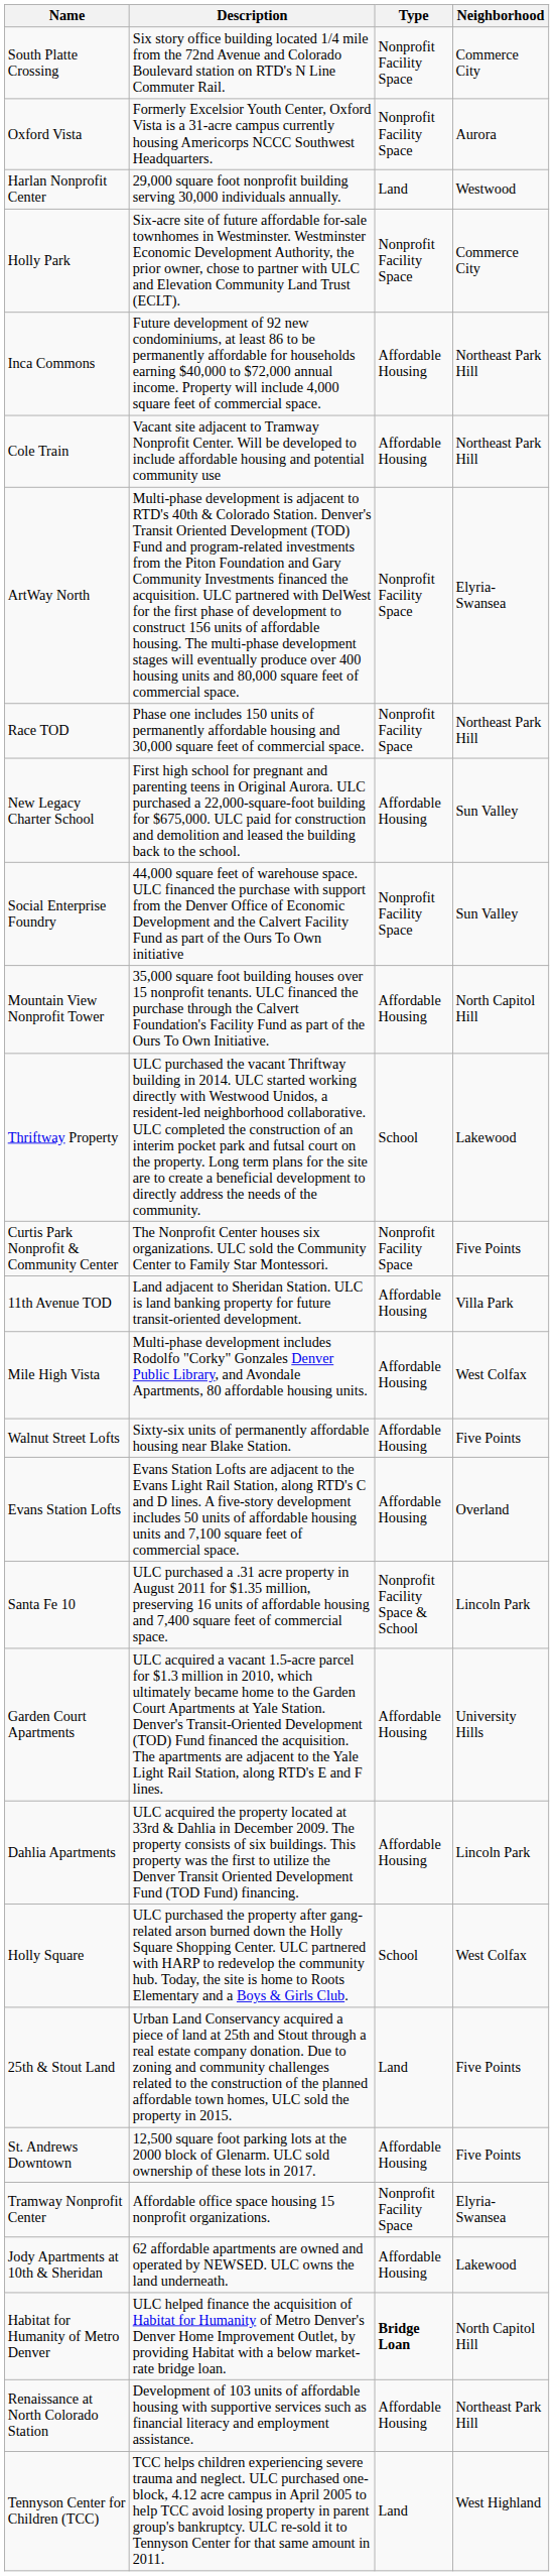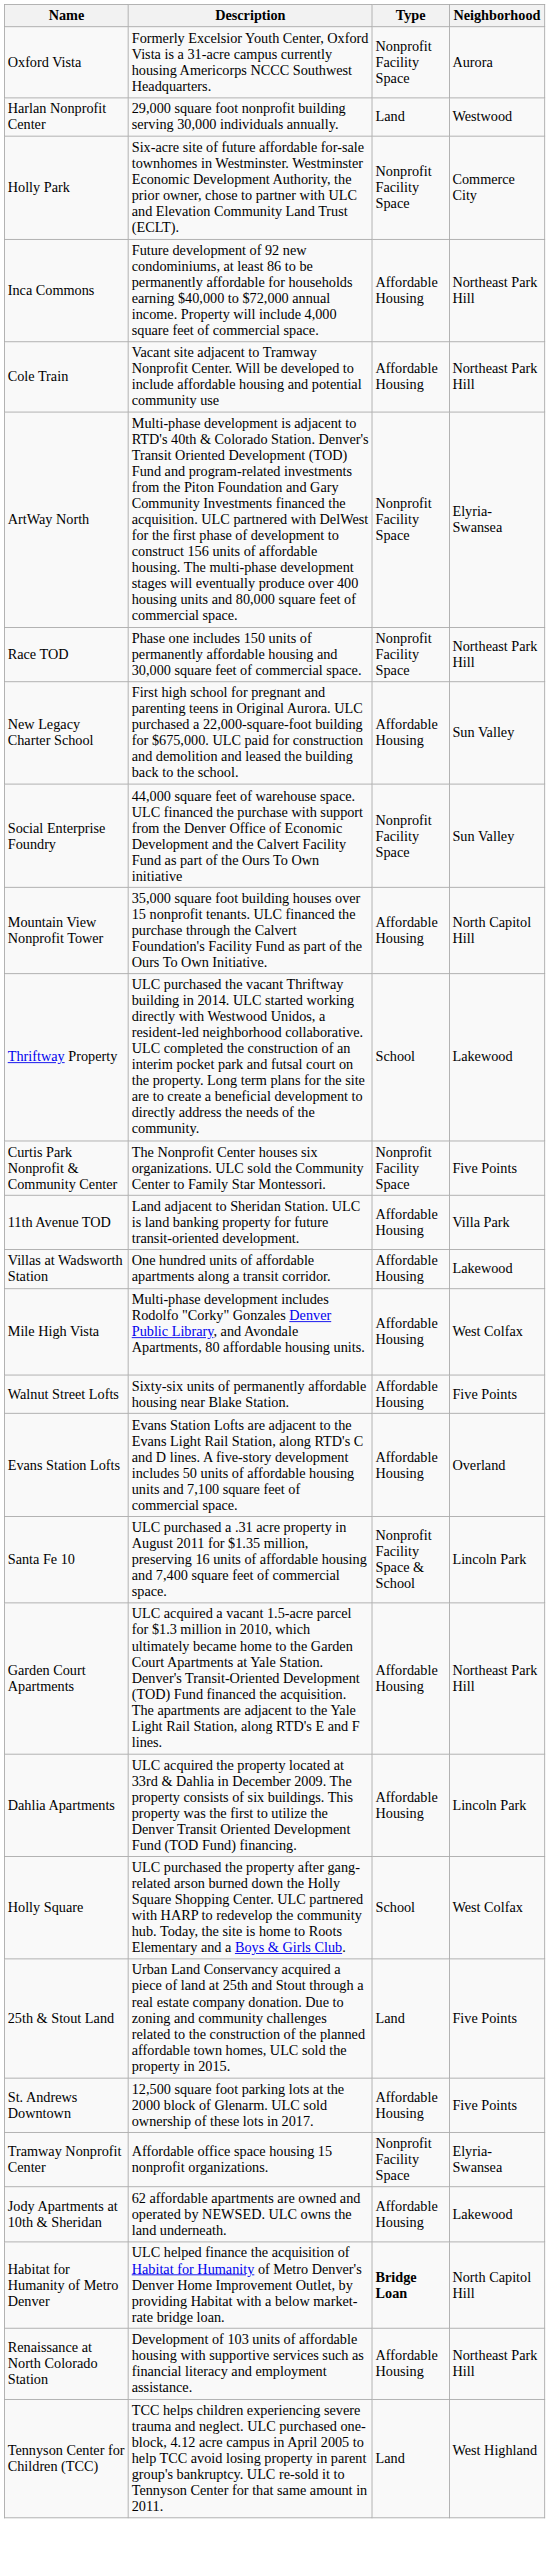 <table class="wikitable">
 <tr>
 <th>Name</th>
 <th>Description</th>
 <th>Type</th>
 <th>Neighborhood</th>
-</tr>
-<tr>
-<td>South Platte Crossing</td>
-<td>Six story office building located 1/4 mile from the 72nd Avenue and Colorado Boulevard station on RTD's N Line Commuter Rail.</td>
-<td>Nonprofit Facility Space</td>
-<td>Commerce City </td>
 </tr>
 <tr>
 <td>Oxford Vista</td>
 <td>Formerly Excelsior Youth Center, Oxford Vista is a 31-acre campus currently housing Americorps NCCC Southwest Headquarters. </td>
 <td>Nonprofit Facility Space   </td>
 <td>Aurora   </td>
 </tr>
 <tr>
 <td>Harlan Nonprofit Center</td>
 <td>29,000 square foot nonprofit building serving 30,000 individuals annually.    </td>
 <td>Land   </td>
 <td>Westwood   </td>
 </tr>
 <tr>
 <td>Holly Park</td>
 <td>Six-acre site of future affordable for-sale townhomes in Westminster. Westminster Economic Development Authority, the prior owner, chose to partner with ULC and Elevation Community Land Trust (ECLT).</td>
 <td>Nonprofit Facility Space   </td>
 <td>Commerce City </td>
 </tr>
 <tr>
 <td>Inca Commons</td>
 <td>Future development of 92 new condominiums, at least 86 to be permanently affordable for households earning $40,000 to $72,000 annual income. Property will include 4,000 square feet of commercial space.   </td>
 <td>Affordable Housing   </td>
 <td>Northeast Park Hill   </td>
 </tr>
 <tr>
 <td>Cole Train</td>
 <td>Vacant site adjacent to Tramway Nonprofit Center. Will be developed to include affordable housing and potential community use   </td>
 <td>Affordable Housing   </td>
 <td>Northeast Park Hill   </td>
 </tr>
 <tr>
 <td>ArtWay North</td>
 <td>Multi-phase development is adjacent to RTD's 40th & Colorado Station. Denver's Transit Oriented Development (TOD) Fund and program-related investments from the Piton Foundation and Gary Community Investments financed the acquisition. ULC partnered with DelWest for the first phase of development to construct 156 units of affordable housing. The multi-phase development stages will eventually produce over 400 housing units and 80,000 square feet of commercial space.   </td>
 <td>Nonprofit Facility Space   </td>
 <td>Elyria-Swansea   </td>
 </tr>
 <tr>
 <td>Race TOD   </td>
 <td>Phase one includes 150 units of permanently affordable housing and 30,000 square feet of commercial space.</td>
 <td>Nonprofit Facility Space   </td>
 <td>Northeast Park Hill   </td>
 </tr>
 <tr>
 <td>New Legacy Charter School</td>
 <td>First high school for pregnant and parenting teens in Original Aurora. ULC purchased a 22,000-square-foot building for $675,000. ULC paid for construction and demolition and leased the building back to the school.   </td>
 <td>Affordable Housing   </td>
 <td>Sun Valley   </td>
 </tr>
 <tr>
 <td>Social Enterprise Foundry</td>
 <td>44,000 square feet of warehouse space. ULC financed the purchase with support from the Denver Office of Economic Development and the Calvert Facility Fund as part of the Ours To Own initiative   </td>
 <td>Nonprofit Facility Space   </td>
 <td>Sun Valley   </td>
 </tr>
 <tr>
 <td>Mountain View Nonprofit Tower</td>
 <td>35,000 square foot building houses over 15 nonprofit tenants. ULC financed the purchase through the Calvert Foundation's Facility Fund as part of the Ours To Own Initiative.   </td>
 <td>Affordable Housing</td>
 <td>North Capitol Hill   </td>
 </tr>
 <tr>
 <td><a href='#'>Thriftway</a> Property  </td>
 <td>ULC purchased the vacant Thriftway building in 2014. ULC started working directly with Westwood Unidos, a resident-led neighborhood collaborative. ULC completed the construction of an interim pocket park and futsal court on the property. Long term plans for the site are to create a beneficial development to directly address the needs of the community.</td>
 <td>School   </td>
 <td>Lakewood   </td>
 </tr>
 <tr>
 <td>Curtis Park Nonprofit & Community Center</td>
 <td>The Nonprofit Center houses six organizations. ULC sold the Community Center to Family Star Montessori.   </td>
 <td>Nonprofit Facility Space   </td>
 <td>Five Points   </td>
 </tr>
 <tr>
 <td>11th Avenue TOD</td>
 <td>Land adjacent to Sheridan Station. ULC is land banking property for future transit-oriented development. </td>
 <td>Affordable Housing   </td>
 <td>Villa Park </td>
 </tr>
 <tr>
+<td>Villas at Wadsworth Station</td>
+<td>One hundred units of affordable apartments along a transit corridor.   </td>
+<td>Affordable Housing   </td>
+<td>Lakewood   </td>
+</tr>
+<tr>
 <td>Mile High Vista</td>
 <td>Multi-phase development includes Rodolfo "Corky" Gonzales <a href='#'>Denver Public Library</a>, and Avondale Apartments, 80 affordable housing units.   </td>
 <td>Affordable Housing   </td>
 <td>West Colfax   </td>
 </tr>
 <tr>
 <td>Walnut Street Lofts</td>
 <td>Sixty-six units of permanently affordable housing near Blake Station.</td>
 <td>Affordable Housing</td>
 <td>Five Points   </td>
 </tr>
 <tr>
 <td>Evans Station Lofts</td>
 <td>Evans Station Lofts are adjacent to the Evans Light Rail Station, along RTD's C and D lines. A five-story development includes 50 units of affordable housing units and 7,100 square feet of commercial space.</td>
 <td>Affordable Housing   </td>
 <td>Overland   </td>
 </tr>
 <tr>
 <td>Santa Fe 10</td>
 <td>ULC purchased a .31 acre property in August 2011 for $1.35 million, preserving 16 units of affordable housing and 7,400 square feet of commercial space.   </td>
 <td>Nonprofit Facility Space & School   </td>
 <td>Lincoln Park   </td>
 </tr>
 <tr>
 <td>Garden Court Apartments</td>
 <td>ULC acquired a vacant 1.5-acre parcel for $1.3 million in 2010, which ultimately became home to the Garden Court Apartments at Yale Station. Denver's Transit-Oriented Development (TOD) Fund financed the acquisition. The apartments are adjacent to the Yale Light Rail Station, along RTD's E and F lines.   </td>
 <td>Affordable Housing   </td>
-<td>University Hills   </td>
+<td>Northeast Park Hill   </td>
 </tr>
 <tr>
 <td>Dahlia Apartments</td>
 <td>ULC acquired the property located at 33rd & Dahlia in December 2009. The property consists of six buildings. This property was the first to utilize the Denver Transit Oriented Development Fund (TOD Fund) financing.   </td>
 <td>Affordable Housing   </td>
 <td>Lincoln Park   </td>
 </tr>
 <tr>
 <td>Holly Square</td>
 <td>ULC purchased the property after gang-related arson burned down the Holly Square Shopping Center. ULC partnered with HARP to redevelop the community hub. Today, the site is home to Roots Elementary and a <a href='#'>Boys & Girls Club</a>. </td>
 <td>School   </td>
 <td>West Colfax   </td>
 </tr>
 <tr>
 <td>25th & Stout Land   </td>
 <td>Urban Land Conservancy acquired a piece of land at 25th and Stout through a real estate company donation. Due to zoning and community challenges related to the construction of the planned affordable town homes, ULC sold the property in 2015.   </td>
 <td>Land   </td>
 <td>Five Points   </td>
 </tr>
 <tr>
 <td>St. Andrews Downtown</td>
 <td>12,500 square foot parking lots at the 2000 block of Glenarm. ULC sold ownership of these lots in 2017.   </td>
 <td>Affordable Housing</td>
 <td>Five Points   </td>
 </tr>
 <tr>
 <td>Tramway Nonprofit Center</td>
 <td>Affordable office space housing 15 nonprofit organizations.   </td>
 <td>Nonprofit Facility Space   </td>
 <td>Elyria-Swansea   </td>
 </tr>
 <tr>
 <td>Jody Apartments at 10th & Sheridan   </td>
 <td>62 affordable apartments are owned and operated by NEWSED. ULC owns the land underneath.   </td>
 <td>Affordable Housing</td>
 <td>Lakewood   </td>
 </tr>
 <tr>
 <td>Habitat for Humanity of Metro Denver</td>
 <td>ULC helped finance the acquisition of <a href='#'>Habitat for Humanity</a> of Metro Denver's Denver Home Improvement Outlet, by providing Habitat with a below market-rate bridge loan.</td>
 <td><strong>Bridge Loan   </strong></td>
 <td>North Capitol Hill   </td>
 </tr>
 <tr>
 <td>Renaissance at North Colorado Station</td>
 <td>Development of 103 units of affordable housing with supportive services such as financial literacy and employment assistance.   </td>
 <td>Affordable Housing   </td>
 <td>Northeast Park Hill   </td>
 </tr>
 <tr>
 <td>Tennyson Center for Children (TCC)</td>
 <td>TCC helps children experiencing severe trauma and neglect. ULC purchased one-block, 4.12 acre campus in April 2005 to help TCC avoid losing property in parent group's bankruptcy. ULC re-sold it to Tennyson Center for that same amount in 2011.  </td>
 <td>Land</td>
 <td>West Highland   </td>
 </tr>
 </table>
